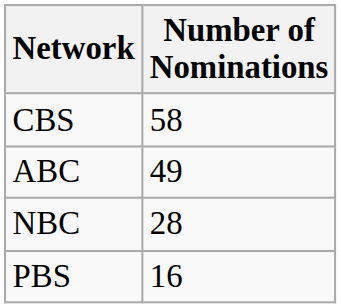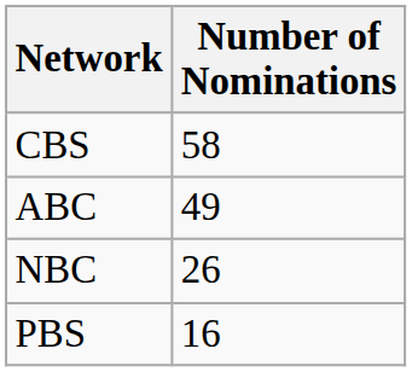 <table class="wikitable">
 <tr>
 <th>Network</th>
 <th>Number of<br>Nominations</th>
 </tr>
 <tr>
 <td>CBS</td>
 <td>58</td>
 </tr>
 <tr>
 <td>ABC</td>
 <td>49</td>
 </tr>
 <tr>
 <td>NBC</td>
-<td>28</td>
+<td>26</td>
 </tr>
 <tr>
 <td>PBS</td>
 <td>16</td>
 </tr>
 </table>
